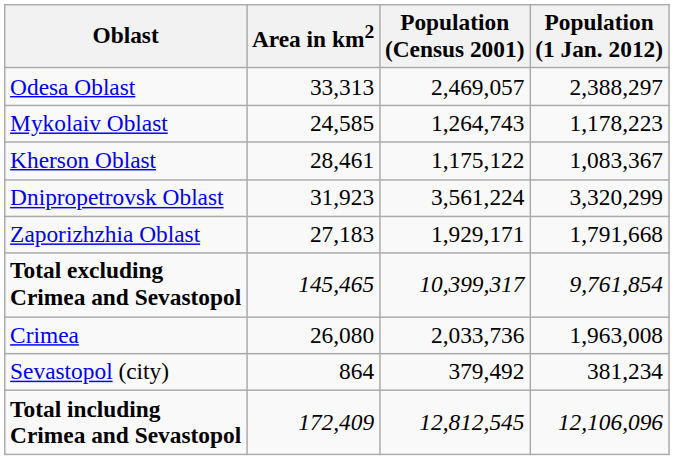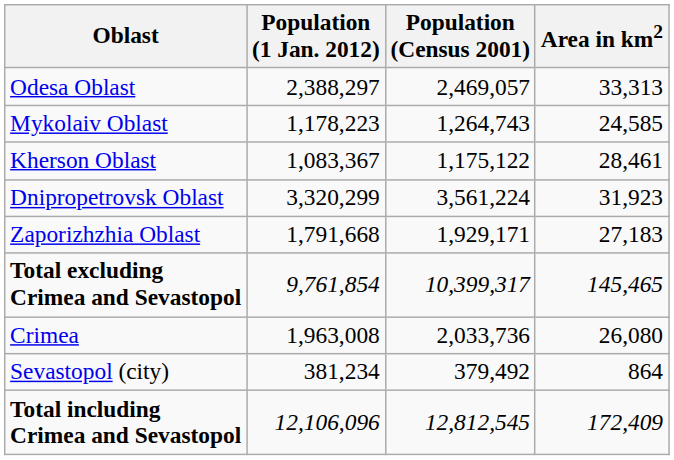 <table class="wikitable sortable">
 <tr>
 <th>Oblast</th>
+<th>Population<br>(1 Jan. 2012)</th>
+<th>Population<br>(Census 2001)</th>
 <th>Area in km<sup>2</sup></th>
-<th>Population<br>(Census 2001)</th>
-<th>Population<br>(1 Jan. 2012)</th>
 </tr>
 <tr>
 <td><a href='#'>Odesa Oblast</a></td>
+<td align="right">2,388,297</td>
+<td align="right">2,469,057</td>
 <td align="right">33,313</td>
-<td align="right">2,469,057</td>
-<td align="right">2,388,297</td>
 </tr>
 <tr>
 <td><a href='#'>Mykolaiv Oblast</a></td>
+<td align="right">1,178,223</td>
+<td align="right">1,264,743</td>
 <td align="right">24,585</td>
-<td align="right">1,264,743</td>
-<td align="right">1,178,223</td>
 </tr>
 <tr>
 <td><a href='#'>Kherson Oblast</a></td>
+<td align="right">1,083,367</td>
+<td align="right">1,175,122</td>
 <td align="right">28,461</td>
-<td align="right">1,175,122</td>
-<td align="right">1,083,367</td>
 </tr>
 <tr>
 <td><a href='#'>Dnipropetrovsk Oblast</a></td>
+<td align="right">3,320,299</td>
+<td align="right">3,561,224</td>
 <td align="right">31,923</td>
-<td align="right">3,561,224</td>
-<td align="right">3,320,299</td>
 </tr>
 <tr>
 <td><a href='#'>Zaporizhzhia Oblast</a></td>
+<td align="right">1,791,668</td>
+<td align="right">1,929,171</td>
 <td align="right">27,183</td>
-<td align="right">1,929,171</td>
-<td align="right">1,791,668</td>
 </tr>
 <tr>
 <td><strong>Total excluding <br> Crimea and Sevastopol</strong></td>
+<td align="right"><em>9,761,854</em></td>
+<td align="right"><em>10,399,317</em></td>
 <td align="right"><em>145,465</em></td>
-<td align="right"><em>10,399,317</em></td>
-<td align="right"><em>9,761,854</em></td>
 </tr>
 <tr>
 <td><a href='#'>Crimea</a></td>
+<td align="right">1,963,008</td>
+<td align="right">2,033,736</td>
 <td align="right">26,080</td>
-<td align="right">2,033,736</td>
-<td align="right">1,963,008</td>
 </tr>
 <tr>
 <td><a href='#'>Sevastopol</a> (city)</td>
+<td align="right">381,234</td>
+<td align="right">379,492</td>
 <td align="right">864</td>
-<td align="right">379,492</td>
-<td align="right">381,234</td>
 </tr>
 <tr>
 <td><strong>Total including <br> Crimea and Sevastopol</strong></td>
+<td align="right"><em>12,106,096</em></td>
+<td align="right"><em>12,812,545</em></td>
 <td align="right"><em>172,409</em></td>
-<td align="right"><em>12,812,545</em></td>
-<td align="right"><em>12,106,096</em></td>
 </tr>
 </table>
